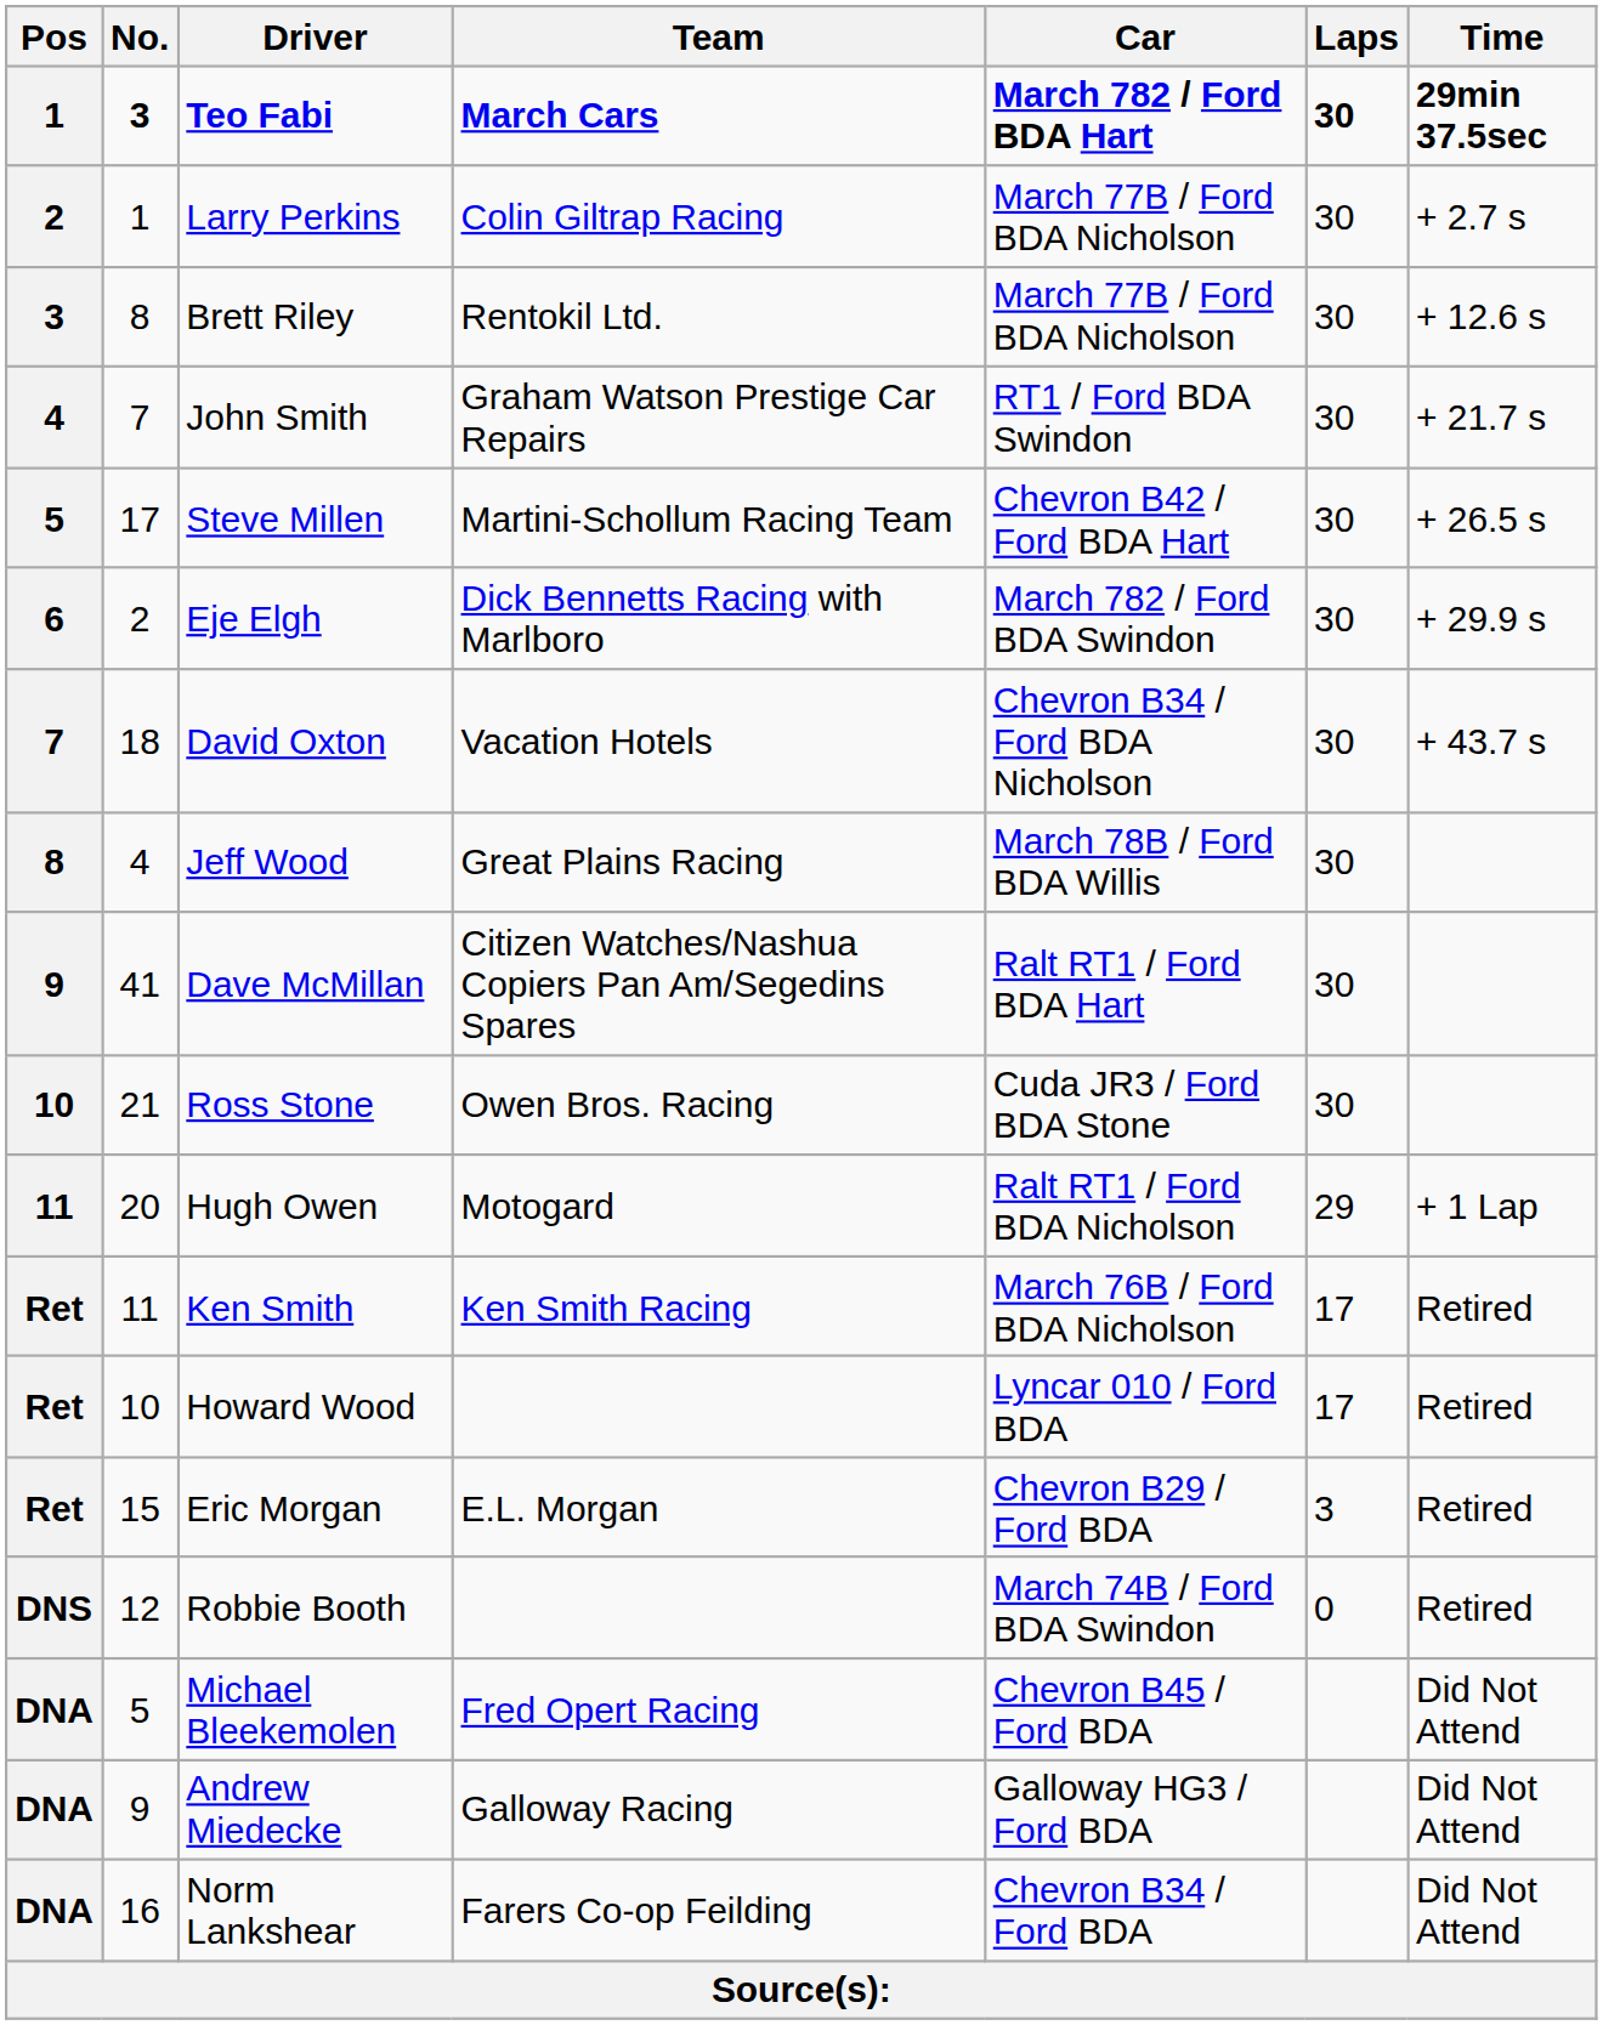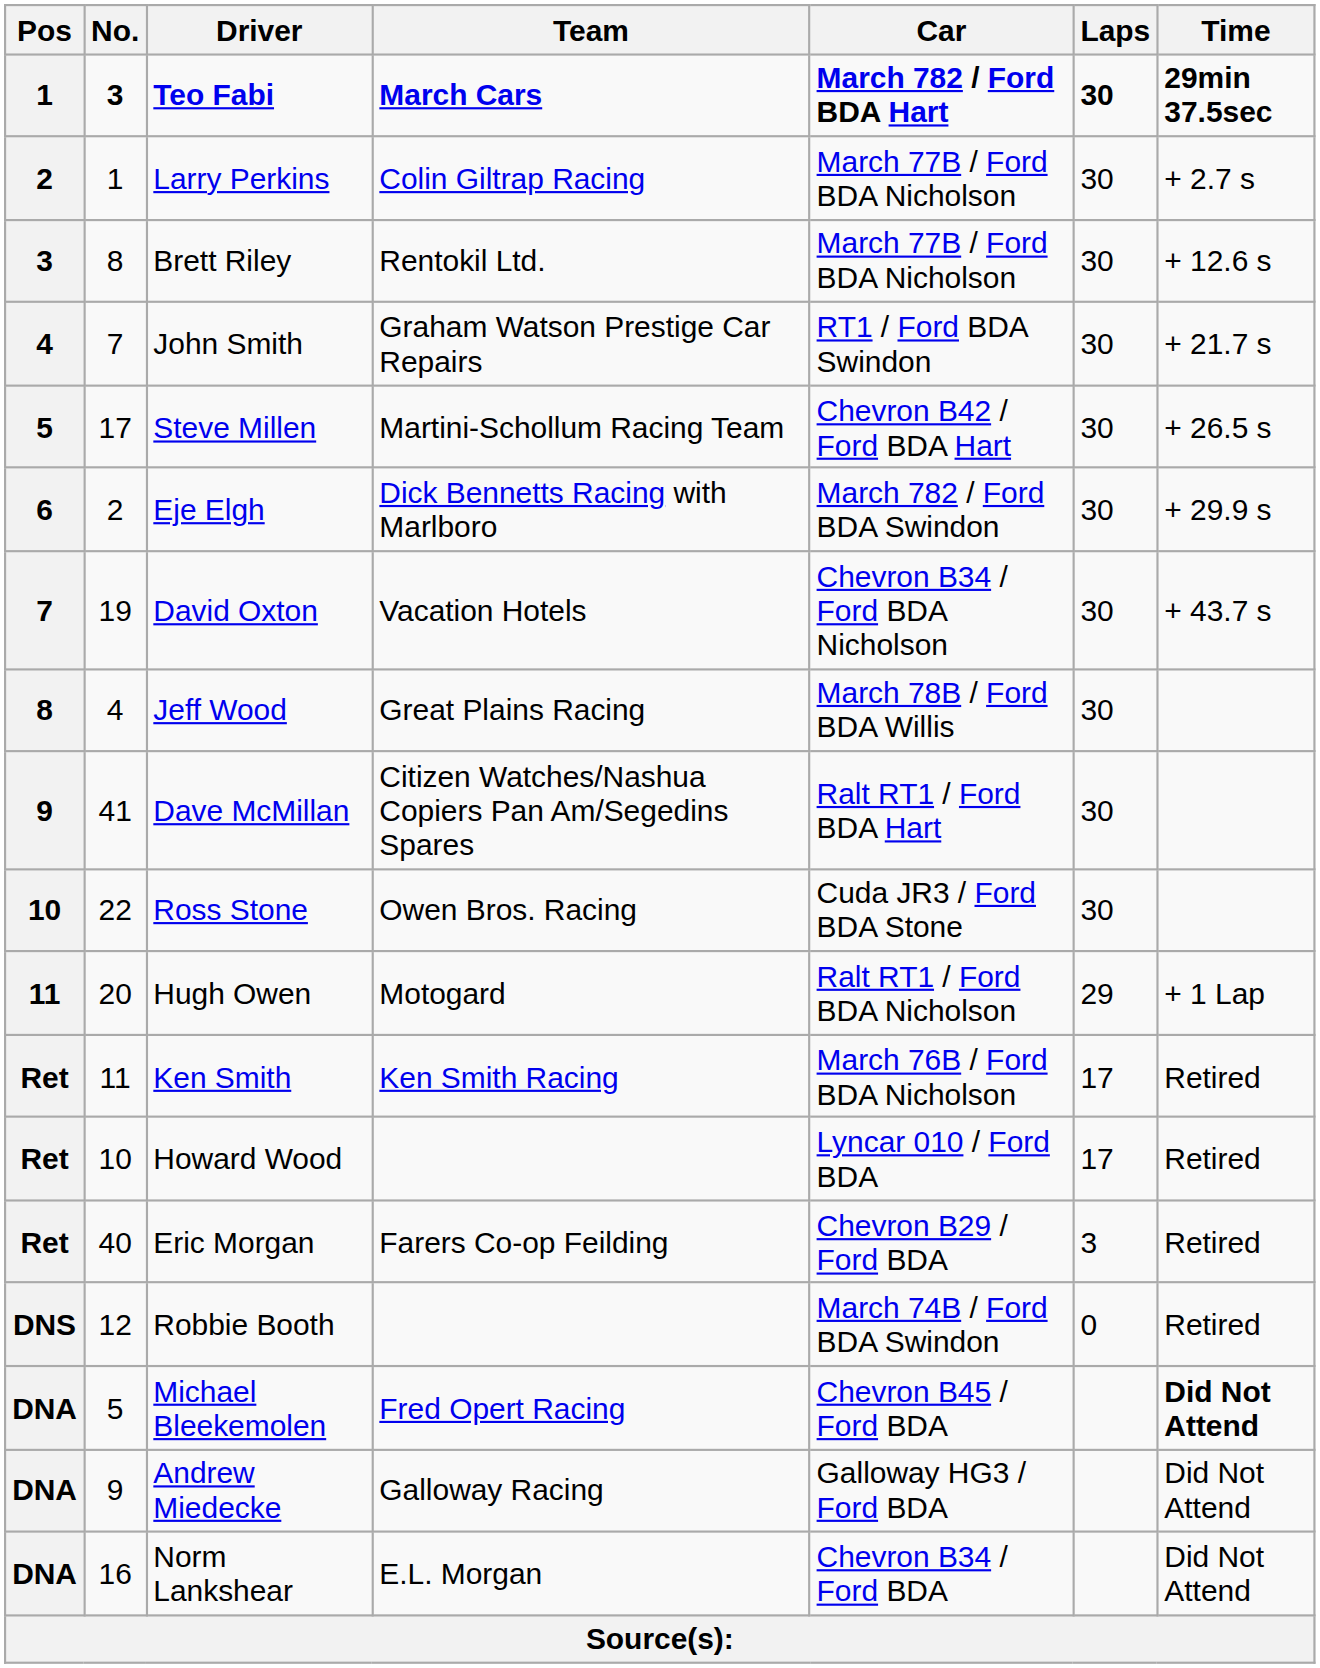 <table class="wikitable" style="font-size: 87%;">
 <tr>
 <th>Pos</th>
 <th>No.</th>
 <th>Driver</th>
 <th>Team</th>
 <th>Car</th>
 <th>Laps</th>
 <th>Time</th>
 </tr>
 <tr>
 <th>1</th>
 <td align="center"><strong>3</strong></td>
 <td><strong> <a href='#'>Teo Fabi</a></strong></td>
 <td><strong><a href='#'>March Cars</a></strong></td>
 <td><strong><a href='#'>March 782</a> / <a href='#'>Ford</a> BDA <a href='#'>Hart</a></strong></td>
 <td><strong>30</strong></td>
 <td><strong>29min 37.5sec</strong></td>
 </tr>
 <tr>
 <th>2</th>
 <td align="center">1</td>
 <td> <a href='#'>Larry Perkins</a></td>
 <td><a href='#'>Colin Giltrap Racing</a></td>
 <td><a href='#'>March 77B</a> / <a href='#'>Ford</a> BDA Nicholson</td>
 <td>30</td>
 <td>+ 2.7 s</td>
 </tr>
 <tr>
 <th>3</th>
 <td align="center">8</td>
 <td> Brett Riley</td>
 <td>Rentokil Ltd.</td>
 <td><a href='#'>March 77B</a> / <a href='#'>Ford</a> BDA Nicholson</td>
 <td>30</td>
 <td>+ 12.6 s</td>
 </tr>
 <tr>
 <th>4</th>
 <td align="center">7</td>
 <td> John Smith</td>
 <td>Graham Watson Prestige Car Repairs</td>
 <td><a href='#'>RT1</a> / <a href='#'>Ford</a> BDA Swindon</td>
 <td>30</td>
 <td>+ 21.7 s</td>
 </tr>
 <tr>
 <th>5</th>
 <td align="center">17</td>
 <td> <a href='#'>Steve Millen</a></td>
 <td>Martini-Schollum Racing Team</td>
 <td><a href='#'>Chevron B42</a> / <a href='#'>Ford</a> BDA <a href='#'>Hart</a></td>
 <td>30</td>
 <td>+ 26.5 s</td>
 </tr>
 <tr>
 <th>6</th>
 <td align="center">2</td>
 <td> <a href='#'>Eje Elgh</a></td>
 <td><a href='#'>Dick Bennetts Racing</a> with Marlboro</td>
 <td><a href='#'>March 782</a> / <a href='#'>Ford</a> BDA Swindon</td>
 <td>30</td>
 <td>+ 29.9 s</td>
 </tr>
 <tr>
 <th>7</th>
-<td align="center">18</td>
+<td align="center">19</td>
 <td> <a href='#'>David Oxton</a></td>
 <td>Vacation Hotels</td>
 <td><a href='#'>Chevron B34</a> / <a href='#'>Ford</a> BDA Nicholson</td>
 <td>30</td>
 <td>+ 43.7 s</td>
 </tr>
 <tr>
 <th>8</th>
 <td align="center">4</td>
 <td> <a href='#'>Jeff Wood</a></td>
 <td>Great Plains Racing</td>
 <td><a href='#'>March 78B</a> / <a href='#'>Ford</a> BDA Willis</td>
 <td>30</td>
 <td></td>
 </tr>
 <tr>
 <th>9</th>
 <td align="center">41</td>
 <td> <a href='#'>Dave McMillan</a></td>
 <td>Citizen Watches/Nashua Copiers Pan Am/Segedins Spares</td>
 <td><a href='#'>Ralt RT1</a> / <a href='#'>Ford</a> BDA <a href='#'>Hart</a></td>
 <td>30</td>
 <td></td>
 </tr>
 <tr>
 <th>10</th>
-<td align="center">21</td>
+<td align="center">22</td>
 <td> <a href='#'>Ross Stone</a></td>
 <td>Owen Bros. Racing</td>
 <td>Cuda JR3 / <a href='#'>Ford</a> BDA Stone</td>
 <td>30</td>
 <td></td>
 </tr>
 <tr>
 <th>11</th>
 <td align="center">20</td>
 <td> Hugh Owen</td>
 <td>Motogard</td>
 <td><a href='#'>Ralt RT1</a> / <a href='#'>Ford</a> BDA Nicholson</td>
 <td>29</td>
 <td>+ 1 Lap</td>
 </tr>
 <tr>
 <th>Ret</th>
 <td align="center">11</td>
 <td> <a href='#'>Ken Smith</a></td>
 <td><a href='#'>Ken Smith Racing</a></td>
 <td><a href='#'>March 76B</a> / <a href='#'>Ford</a> BDA Nicholson</td>
 <td>17</td>
 <td>Retired</td>
 </tr>
 <tr>
 <th>Ret</th>
 <td align="center">10</td>
 <td> Howard Wood</td>
 <td></td>
 <td><a href='#'>Lyncar 010</a> / <a href='#'>Ford</a> BDA</td>
 <td>17</td>
 <td>Retired</td>
 </tr>
 <tr>
 <th>Ret</th>
-<td align="center">15</td>
+<td align="center">40</td>
 <td> Eric Morgan</td>
-<td>E.L. Morgan</td>
+<td>Farers Co-op Feilding</td>
 <td><a href='#'>Chevron B29</a> / <a href='#'>Ford</a> BDA</td>
 <td>3</td>
 <td>Retired</td>
 </tr>
 <tr>
 <th>DNS</th>
 <td align="center">12</td>
 <td> Robbie Booth</td>
 <td></td>
 <td><a href='#'>March 74B</a> / <a href='#'>Ford</a> BDA Swindon</td>
 <td>0</td>
 <td>Retired</td>
 </tr>
 <tr>
 <th>DNA</th>
 <td align="center">5</td>
 <td> <a href='#'>Michael Bleekemolen</a></td>
 <td><a href='#'>Fred Opert Racing</a></td>
 <td><a href='#'>Chevron B45</a> / <a href='#'>Ford</a> BDA</td>
 <td></td>
-<td>Did Not Attend</td>
+<td><strong>Did Not Attend</strong></td>
 </tr>
 <tr>
 <th>DNA</th>
 <td align="center">9</td>
 <td> <a href='#'>Andrew Miedecke</a></td>
 <td>Galloway Racing</td>
 <td>Galloway HG3 / <a href='#'>Ford</a> BDA</td>
 <td></td>
 <td>Did Not Attend</td>
 </tr>
 <tr>
 <th>DNA</th>
 <td align="center">16</td>
 <td> Norm Lankshear</td>
-<td>Farers Co-op Feilding</td>
+<td>E.L. Morgan</td>
 <td><a href='#'>Chevron B34</a> / <a href='#'>Ford</a> BDA</td>
 <td></td>
 <td>Did Not Attend</td>
 </tr>
 <tr>
 <th colspan=7>Source(s): </th>
 </tr>
 </table>
